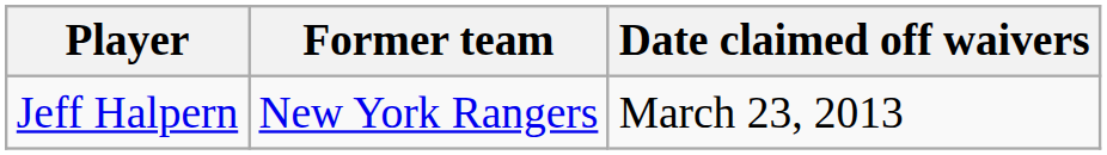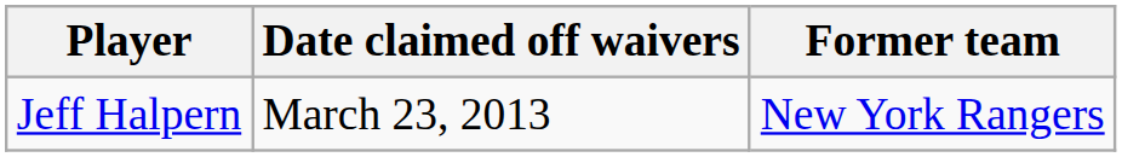 <table class="wikitable">
 <tr style="text-align:center; background:#ddd;">
 <th>Player</th>
+<th>Date claimed off waivers</th>
 <th>Former team</th>
-<th>Date claimed off waivers</th>
 </tr>
 <tr>
 <td><a href='#'>Jeff Halpern</a></td>
+<td>March 23, 2013</td>
 <td><a href='#'>New York Rangers</a></td>
-<td>March 23, 2013</td>
 </tr>
 </table>
